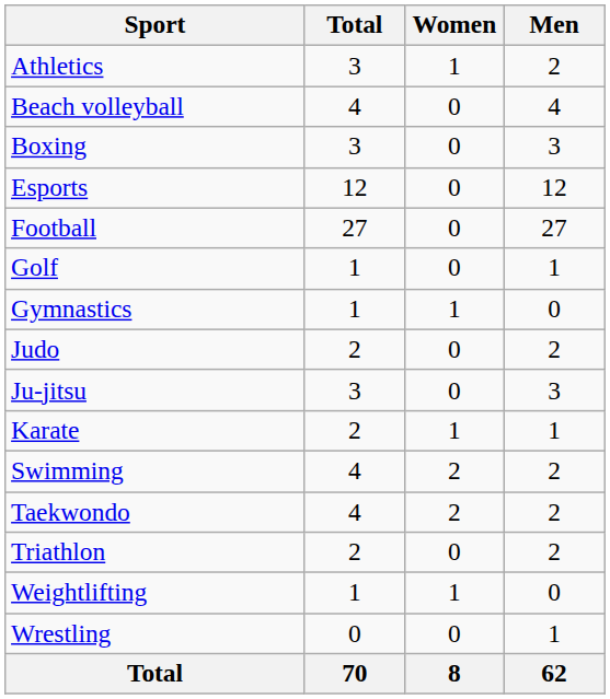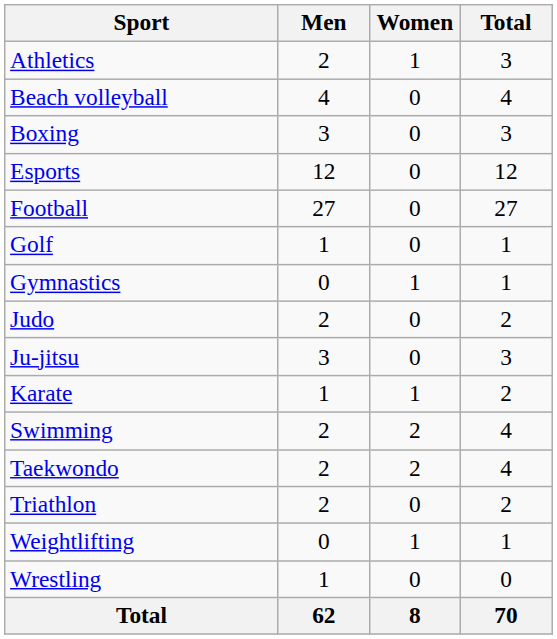 <table class="wikitable sortable" style="text-align:center;">
 <tr>
 <th width=180>Sport</th>
+<th width=55>Men</th>
+<th width=55>Women</th>
 <th width=55>Total</th>
-<th width=55>Women</th>
-<th width=55>Men</th>
 </tr>
 <tr>
 <td align=left><a href='#'>Athletics</a></td>
+<td>2</td>
+<td>1</td>
 <td>3</td>
-<td>1</td>
-<td>2</td>
 </tr>
 <tr>
 <td align=left><a href='#'>Beach volleyball</a></td>
 <td>4</td>
 <td>0</td>
 <td>4</td>
 </tr>
 <tr>
 <td align=left><a href='#'>Boxing</a></td>
 <td>3</td>
 <td>0</td>
 <td>3</td>
 </tr>
 <tr>
 <td align=left><a href='#'>Esports</a></td>
 <td>12</td>
 <td>0</td>
 <td>12</td>
 </tr>
 <tr>
 <td align=left><a href='#'>Football</a></td>
 <td>27</td>
 <td>0</td>
 <td>27</td>
 </tr>
 <tr>
 <td align=left><a href='#'>Golf</a></td>
 <td>1</td>
 <td>0</td>
 <td>1</td>
 </tr>
 <tr>
 <td align=left><a href='#'>Gymnastics</a></td>
+<td>0</td>
 <td>1</td>
 <td>1</td>
-<td>0</td>
 </tr>
 <tr>
 <td align=left><a href='#'>Judo</a></td>
 <td>2</td>
 <td>0</td>
 <td>2</td>
 </tr>
 <tr>
 <td align=left><a href='#'>Ju-jitsu</a></td>
 <td>3</td>
 <td>0</td>
 <td>3</td>
 </tr>
 <tr>
 <td align=left><a href='#'>Karate</a></td>
-<td>2</td>
 <td>1</td>
 <td>1</td>
+<td>2</td>
 </tr>
 <tr>
 <td align=left><a href='#'>Swimming</a></td>
-<td>4</td>
 <td>2</td>
 <td>2</td>
+<td>4</td>
 </tr>
 <tr>
 <td align=left><a href='#'>Taekwondo</a></td>
-<td>4</td>
 <td>2</td>
 <td>2</td>
+<td>4</td>
 </tr>
 <tr>
 <td align=left><a href='#'>Triathlon</a></td>
 <td>2</td>
 <td>0</td>
 <td>2</td>
 </tr>
 <tr>
 <td align=left><a href='#'>Weightlifting</a></td>
+<td>0</td>
 <td>1</td>
 <td>1</td>
+</tr>
+<tr>
+<td align=left><a href='#'>Wrestling</a></td>
+<td>1</td>
+<td>0</td>
 <td>0</td>
 </tr>
 <tr>
-<td align=left><a href='#'>Wrestling</a></td>
-<td>0</td>
-<td>0</td>
-<td>1</td>
-</tr>
-<tr>
 <th>Total</th>
+<th>62</th>
+<th>8</th>
 <th>70</th>
-<th>8</th>
-<th>62</th>
 </tr>
 </table>
